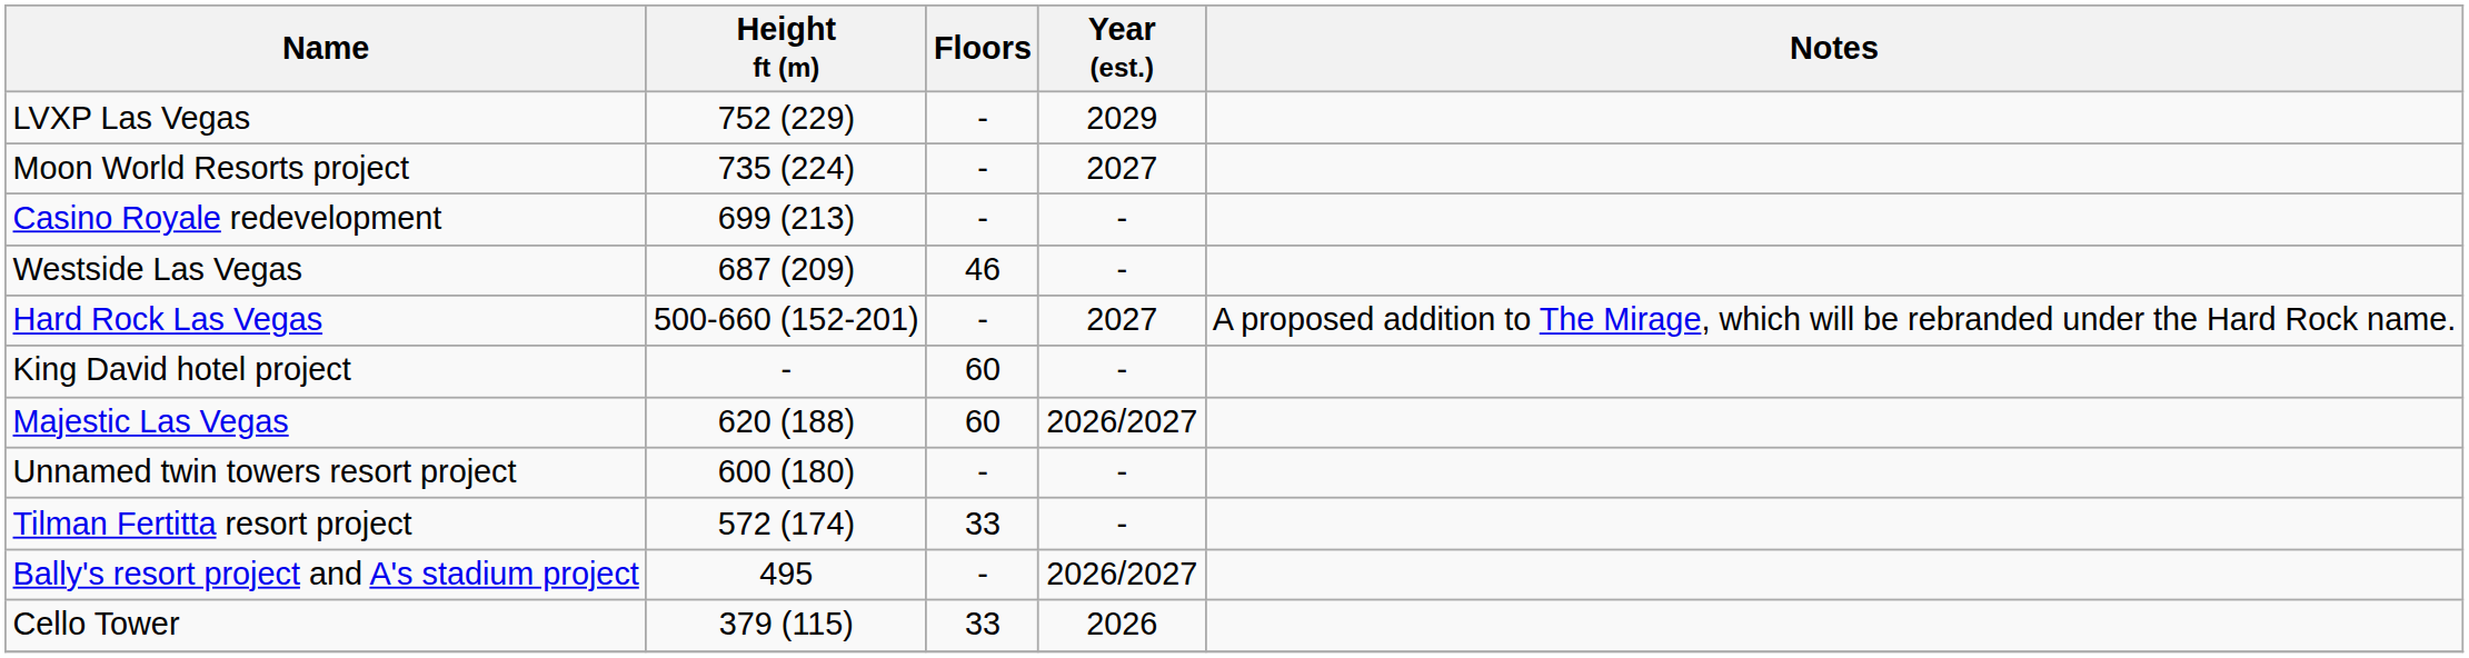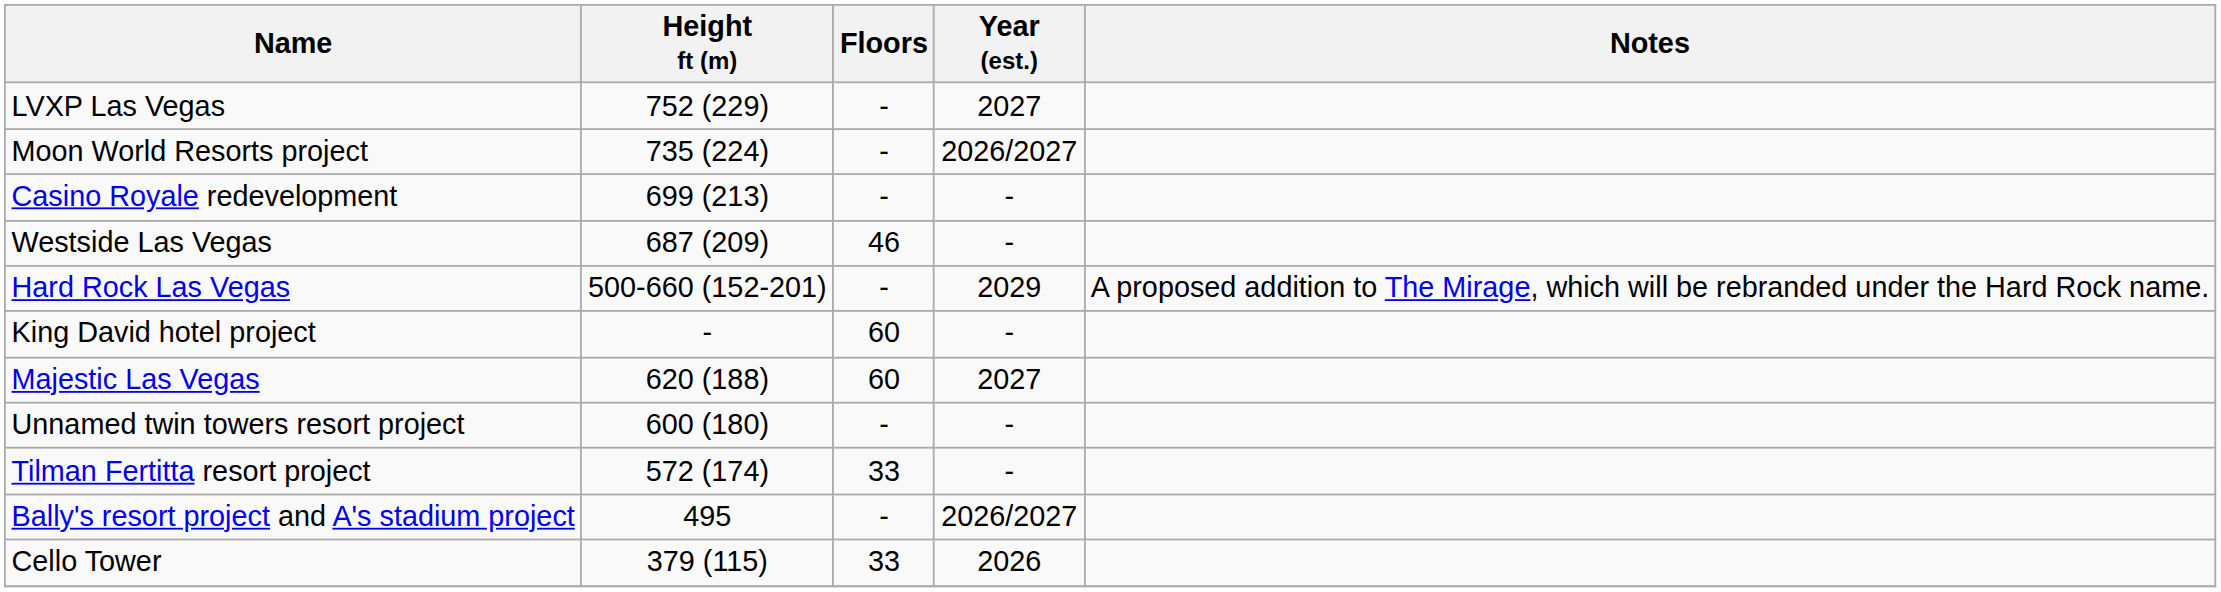 <table class="wikitable sortable">
 <tr>
 <th>Name</th>
 <th>Height<br><small>ft (m)</small></th>
 <th>Floors</th>
 <th>Year<br><small>(est.)</small></th>
 <th class="unsortable">Notes</th>
 </tr>
 <tr>
 <td>LVXP Las Vegas</td>
 <td align="center">752 (229)</td>
 <td align="center">-</td>
-<td align="center">2029</td>
+<td align="center">2027</td>
 <td></td>
 </tr>
 <tr>
 <td>Moon World Resorts project</td>
 <td align="center">735 (224)</td>
 <td align="center">-</td>
-<td align="center">2027</td>
+<td align="center">2026/2027</td>
 <td></td>
 </tr>
 <tr>
 <td><a href='#'>Casino Royale</a> redevelopment</td>
 <td align="center">699 (213)</td>
 <td align="center">-</td>
 <td align="center">-</td>
 <td></td>
 </tr>
 <tr>
 <td>Westside Las Vegas</td>
 <td align="center">687 (209)</td>
 <td align="center">46</td>
 <td align="center">-</td>
 <td></td>
 </tr>
 <tr>
 <td><a href='#'>Hard Rock Las Vegas</a></td>
 <td align="center">500-660 (152-201)</td>
 <td align="center">-</td>
-<td align="center">2027</td>
+<td align="center">2029</td>
 <td>A proposed addition to <a href='#'>The Mirage</a>, which will be rebranded under the Hard Rock name.</td>
 </tr>
 <tr>
 <td>King David hotel project</td>
 <td align="center">-</td>
 <td align="center">60</td>
 <td align="center">-</td>
 <td></td>
 </tr>
 <tr>
 <td><a href='#'>Majestic Las Vegas</a></td>
 <td align="center">620 (188)</td>
 <td align="center">60</td>
-<td align="center">2026/2027</td>
+<td align="center">2027</td>
 <td></td>
 </tr>
 <tr>
 <td>Unnamed twin towers resort project</td>
 <td align="center">600 (180)</td>
 <td align="center">-</td>
 <td align="center">-</td>
 <td></td>
 </tr>
 <tr>
 <td><a href='#'>Tilman Fertitta</a> resort project</td>
 <td align="center">572 (174)</td>
 <td align="center">33</td>
 <td align="center">-</td>
 <td></td>
 </tr>
 <tr>
 <td><a href='#'>Bally's resort project</a> and <a href='#'>A's stadium project</a></td>
 <td align="center">495</td>
 <td align="center">-</td>
 <td align="center">2026/2027</td>
 <td></td>
 </tr>
 <tr>
 <td>Cello Tower</td>
 <td align="center">379 (115)</td>
 <td align="center">33</td>
 <td align="center">2026</td>
 <td></td>
 </tr>
 <tr>
 </tr>
 </table>
